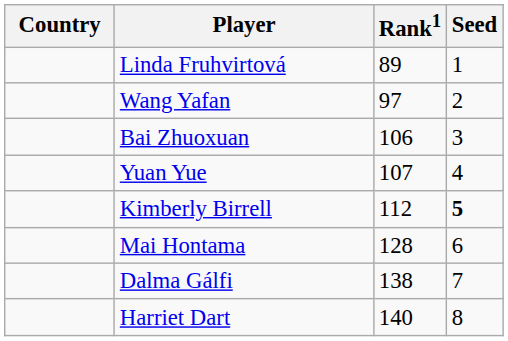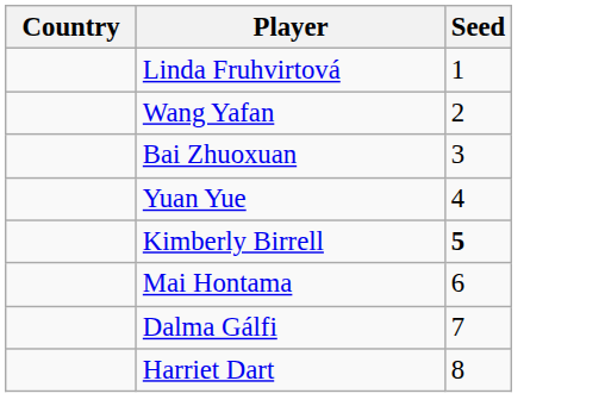 <table class="sortable wikitable">
 <tr>
 <th width="70">Country</th>
 <th width="175">Player</th>
-<th>Rank<sup>1</sup></th>
 <th>Seed</th>
 </tr>
 <tr>
 <td></td>
 <td><a href='#'>Linda Fruhvirtová</a></td>
-<td>89</td>
 <td>1</td>
 </tr>
 <tr>
 <td></td>
 <td><a href='#'>Wang Yafan</a></td>
-<td>97</td>
 <td>2</td>
 </tr>
 <tr>
 <td></td>
 <td><a href='#'>Bai Zhuoxuan</a></td>
-<td>106</td>
 <td>3</td>
 </tr>
 <tr>
 <td></td>
 <td><a href='#'>Yuan Yue</a></td>
-<td>107</td>
 <td>4</td>
 </tr>
 <tr>
 <td></td>
 <td><a href='#'>Kimberly Birrell</a></td>
-<td>112</td>
 <td><strong>5</strong></td>
 </tr>
 <tr>
 <td></td>
 <td><a href='#'>Mai Hontama</a></td>
-<td>128</td>
 <td>6</td>
 </tr>
 <tr>
 <td></td>
 <td><a href='#'>Dalma Gálfi</a></td>
-<td>138</td>
 <td>7</td>
 </tr>
 <tr>
 <td></td>
 <td><a href='#'>Harriet Dart</a></td>
-<td>140</td>
 <td>8</td>
 </tr>
 </table>
